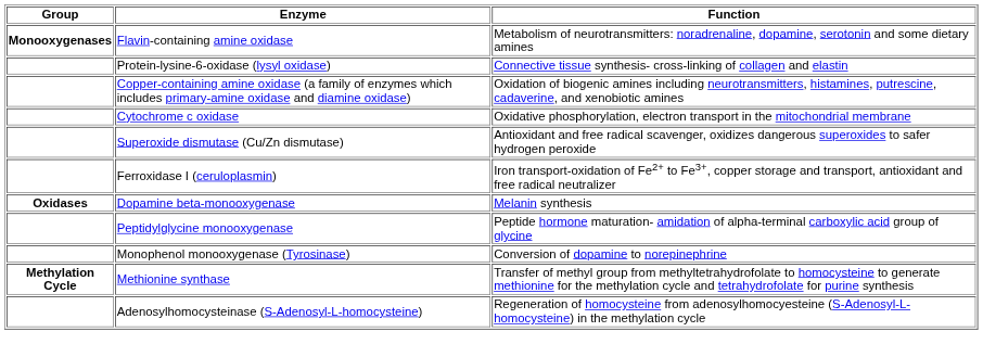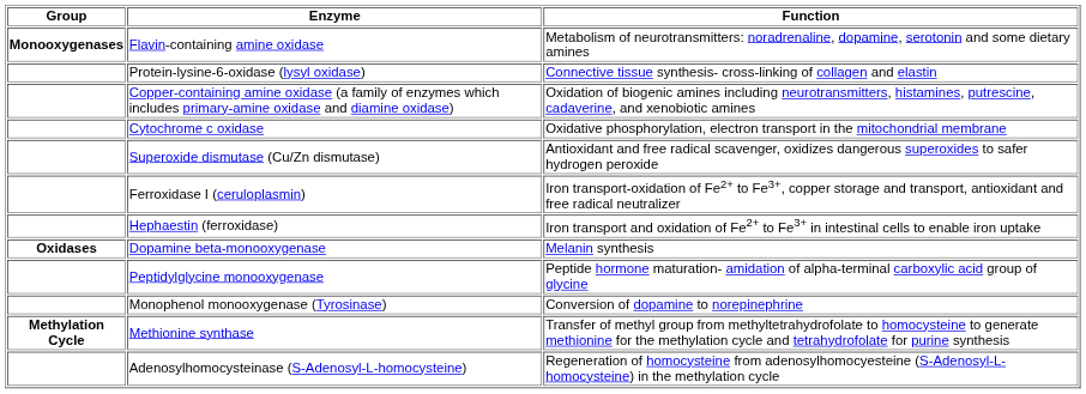 <table border="1">
 <tr>
 <th scope="col">Group</th>
 <th scope="col">Enzyme</th>
 <th scope="col">Function</th>
 </tr>
 <tr>
 <th scope="row">Monooxygenases</th>
 <td><a href='#'>Flavin</a>-containing <a href='#'>amine oxidase</a></td>
 <td>Metabolism of neurotransmitters: <a href='#'>noradrenaline</a>, <a href='#'>dopamine</a>, <a href='#'>serotonin</a> and some dietary amines</td>
 </tr>
 <tr>
 <th scope="row"></th>
 <td>Protein-lysine-6-oxidase (<a href='#'>lysyl oxidase</a>)</td>
 <td><a href='#'>Connective tissue</a> synthesis- cross-linking of <a href='#'>collagen</a> and <a href='#'>elastin</a></td>
 </tr>
 <tr>
 <th scope="row"></th>
 <td><a href='#'>Copper-containing amine oxidase</a> (a family of enzymes which includes <a href='#'>primary-amine oxidase</a> and <a href='#'>diamine oxidase</a>)</td>
 <td>Oxidation of biogenic amines including <a href='#'>neurotransmitters</a>, <a href='#'>histamines</a>, <a href='#'>putrescine</a>, <a href='#'>cadaverine</a>, and xenobiotic amines</td>
 </tr>
 <tr>
 <th scope="row"></th>
 <td><a href='#'>Cytochrome c oxidase</a></td>
 <td>Oxidative phosphorylation, electron transport in the <a href='#'>mitochondrial membrane</a></td>
 </tr>
 <tr>
 <th scope="row"></th>
 <td><a href='#'>Superoxide dismutase</a> (Cu/Zn dismutase)</td>
 <td>Antioxidant and free radical scavenger, oxidizes dangerous <a href='#'>superoxides</a> to safer hydrogen peroxide</td>
 </tr>
 <tr>
 <th scope="row"></th>
 <td>Ferroxidase I (<a href='#'>ceruloplasmin</a>)</td>
 <td>Iron transport-oxidation of Fe<sup>2+</sup> to Fe<sup>3+</sup>, copper storage and transport, antioxidant and free radical neutralizer</td>
 </tr>
 <tr>
+<th scope="row"></th>
+<td><a href='#'>Hephaestin</a> (ferroxidase)</td>
+<td>Iron transport and oxidation of Fe<sup>2+</sup> to Fe<sup>3+</sup> in intestinal cells to enable iron uptake</td>
+</tr>
+<tr>
 <th scope="row">Oxidases</th>
 <td><a href='#'>Dopamine beta-monooxygenase</a></td>
 <td><a href='#'>Melanin</a> synthesis</td>
 </tr>
 <tr>
 <th scope="row"></th>
 <td><a href='#'>Peptidylglycine monooxygenase</a></td>
 <td>Peptide <a href='#'>hormone</a> maturation- <a href='#'>amidation</a> of alpha-terminal <a href='#'>carboxylic acid</a> group of <a href='#'>glycine</a></td>
 </tr>
 <tr>
 <th scope="row"></th>
 <td>Monophenol monooxygenase (<a href='#'>Tyrosinase</a>)</td>
 <td>Conversion of <a href='#'>dopamine</a> to <a href='#'>norepinephrine</a></td>
 </tr>
 <tr>
 <th scope="row">Methylation Cycle</th>
 <td><a href='#'>Methionine synthase</a></td>
 <td>Transfer of methyl group from methyltetrahydrofolate to <a href='#'>homocysteine</a> to generate <a href='#'>methionine</a> for the methylation cycle and <a href='#'>tetrahydrofolate</a> for <a href='#'>purine</a> synthesis</td>
 </tr>
 <tr>
 <th scope="row"></th>
 <td>Adenosylhomocysteinase (<a href='#'>S-Adenosyl-L-homocysteine</a>)</td>
 <td>Regeneration of <a href='#'>homocysteine</a> from adenosylhomocyesteine (<a href='#'>S-Adenosyl-L-homocysteine</a>) in the methylation cycle</td>
 </tr>
 </table>
